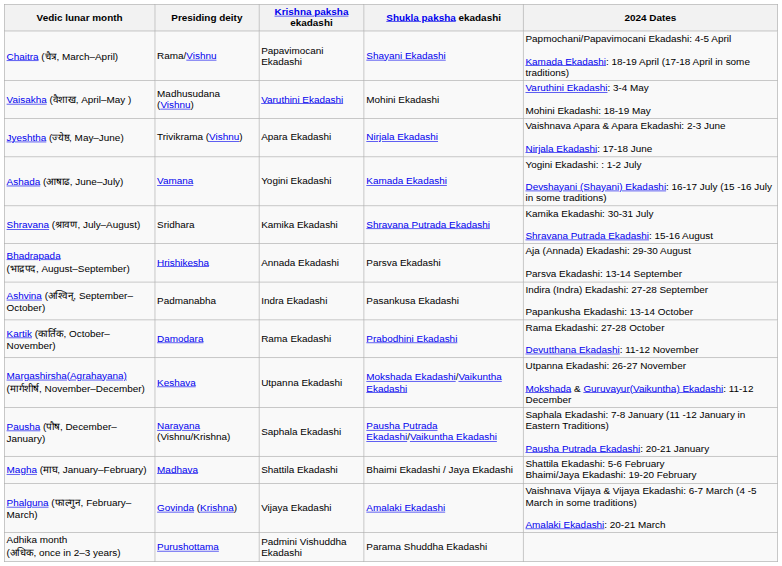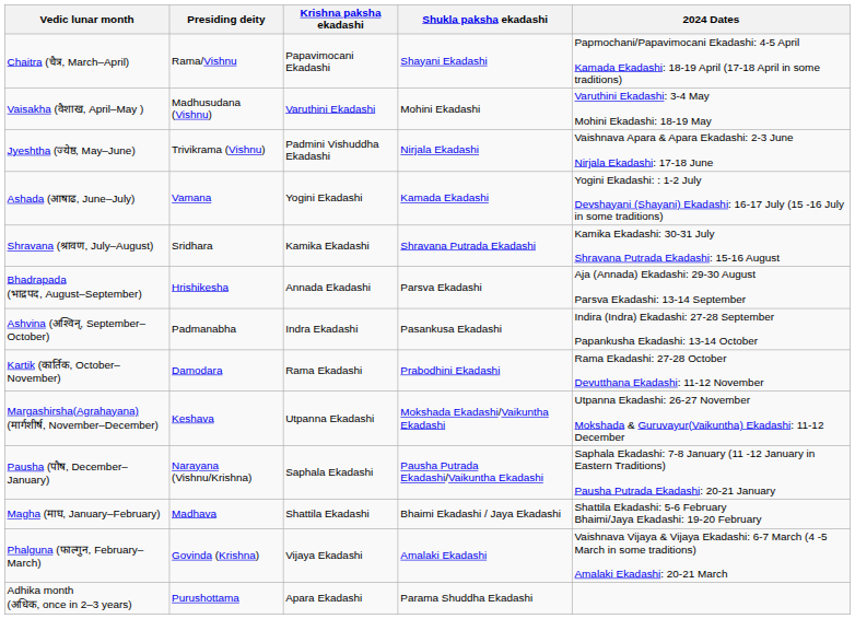 <table class="wikitable sortable">
 <tr>
 <th>Vedic lunar month</th>
 <th>Presiding deity</th>
 <th><a href='#'>Krishna paksha</a> ekadashi</th>
 <th><a href='#'>Shukla paksha</a> ekadashi</th>
 <th>2024 Dates</th>
 </tr>
 <tr>
 <td><a href='#'>Chaitra</a> (चैत्र, March–April)</td>
 <td>Rama/<a href='#'>Vishnu</a></td>
 <td>Papavimocani Ekadashi</td>
 <td><a href='#'>Shayani Ekadashi</a></td>
 <td>Papmochani/Papavimocani Ekadashi: 4-5 April <br><br><a href='#'>Kamada Ekadashi</a>: 18-19 April (17-18 April in some traditions)</td>
 </tr>
 <tr>
 <td><a href='#'>Vaisakha</a> (वैशाख, April–May )</td>
 <td>Madhusudana (<a href='#'>Vishnu</a>)</td>
 <td><a href='#'>Varuthini Ekadashi</a></td>
 <td>Mohini Ekadashi</td>
 <td><a href='#'>Varuthini Ekadashi</a>: 3-4 May <br><br>Mohini Ekadashi: 18-19 May</td>
 </tr>
 <tr>
 <td><a href='#'>Jyeshtha</a> (ज्येष्ठ, May–June)</td>
 <td>Trivikrama (<a href='#'>Vishnu</a>)</td>
-<td>Apara Ekadashi</td>
+<td>Padmini Vishuddha Ekadashi</td>
 <td><a href='#'>Nirjala Ekadashi</a></td>
 <td>Vaishnava Apara & Apara Ekadashi: 2-3 June <br><br><a href='#'>Nirjala Ekadashi</a>: 17-18 June</td>
 </tr>
 <tr>
 <td><a href='#'>Ashada</a> (आषाढ, June–July)</td>
 <td><a href='#'>Vamana</a></td>
 <td>Yogini Ekadashi</td>
 <td><a href='#'>Kamada Ekadashi</a></td>
 <td>Yogini Ekadashi: : 1-2 July <br><br><a href='#'> Devshayani (Shayani) Ekadashi</a>: 16-17 July (15 -16 July in some traditions)</td>
 </tr>
 <tr>
 <td><a href='#'>Shravana</a> (श्रावण,  July–August)</td>
 <td>Sridhara</td>
 <td>Kamika Ekadashi</td>
 <td><a href='#'>Shravana Putrada Ekadashi</a></td>
 <td>Kamika Ekadashi: 30-31 July <br><br><a href='#'>Shravana Putrada Ekadashi</a>: 15-16 August</td>
 </tr>
 <tr>
 <td><a href='#'>Bhadrapada</a><br>(भाद्रपद, August–September)</td>
 <td><a href='#'>Hrishikesha</a></td>
 <td>Annada Ekadashi</td>
 <td>Parsva Ekadashi</td>
 <td>Aja (Annada) Ekadashi: 29-30 August<br><br>Parsva Ekadashi: 13-14 September</td>
 </tr>
 <tr>
 <td><a href='#'>Ashvina</a> (अश्विन्, September–October)</td>
 <td>Padmanabha</td>
 <td>Indra Ekadashi</td>
 <td>Pasankusa Ekadashi</td>
 <td>Indira (Indra) Ekadashi: 27-28 September<br><br>Papankusha Ekadashi: 13-14 October</td>
 </tr>
 <tr>
 <td><a href='#'>Kartik</a> (कार्तिक, October–November)</td>
 <td><a href='#'>Damodara</a></td>
 <td>Rama Ekadashi</td>
 <td><a href='#'>Prabodhini Ekadashi</a></td>
 <td>Rama Ekadashi: 27-28 October <br><br><a href='#'> Devutthana Ekadashi</a>: 11-12 November</td>
 </tr>
 <tr>
 <td><a href='#'>Margashirsha(Agrahayana)</a><br>(मार्गशीर्ष, November–December)</td>
 <td><a href='#'>Keshava</a></td>
 <td>Utpanna Ekadashi</td>
 <td><a href='#'>Mokshada Ekadashi</a>/<a href='#'>Vaikuntha Ekadashi</a></td>
 <td>Utpanna Ekadashi: 26-27 November <br><br><a href='#'> Mokshada</a> & <a href='#'> Guruvayur(Vaikuntha) Ekadashi</a>: 11-12 December</td>
 </tr>
 <tr>
 <td><a href='#'>Pausha</a> (पौष, December–January)</td>
 <td><a href='#'>Narayana</a> (Vishnu/Krishna)</td>
 <td>Saphala Ekadashi</td>
 <td><a href='#'>Pausha Putrada Ekadashi</a>/<a href='#'>Vaikuntha Ekadashi</a></td>
 <td>Saphala Ekadashi: 7-8 January (11 -12 January in Eastern Traditions) <br><br><a href='#'>Pausha Putrada Ekadashi</a>: 20-21 January</td>
 </tr>
 <tr>
 <td><a href='#'>Magha</a> (माघ, January–February)</td>
 <td><a href='#'>Madhava</a></td>
 <td>Shattila Ekadashi</td>
 <td>Bhaimi Ekadashi / Jaya Ekadashi</td>
 <td>Shattila Ekadashi: 5-6 February <br>  Bhaimi/Jaya Ekadashi: 19-20 February</td>
 </tr>
 <tr>
 <td><a href='#'>Phalguna</a> (फाल्गुन, February–March)</td>
 <td><a href='#'>Govinda</a> (<a href='#'>Krishna</a>)</td>
 <td>Vijaya Ekadashi</td>
 <td><a href='#'>Amalaki Ekadashi</a></td>
 <td>Vaishnava Vijaya & Vijaya Ekadashi: 6-7 March (4 -5 March in some traditions) <br><br><a href='#'>Amalaki Ekadashi</a>: 20-21 March</td>
 </tr>
 <tr>
 <td>Adhika month<br>(अधिक, once in 2–3 years)</td>
 <td><a href='#'>Purushottama</a></td>
-<td>Padmini Vishuddha Ekadashi</td>
+<td>Apara Ekadashi</td>
 <td>Parama Shuddha Ekadashi</td>
 <td></td>
 </tr>
 </table>
